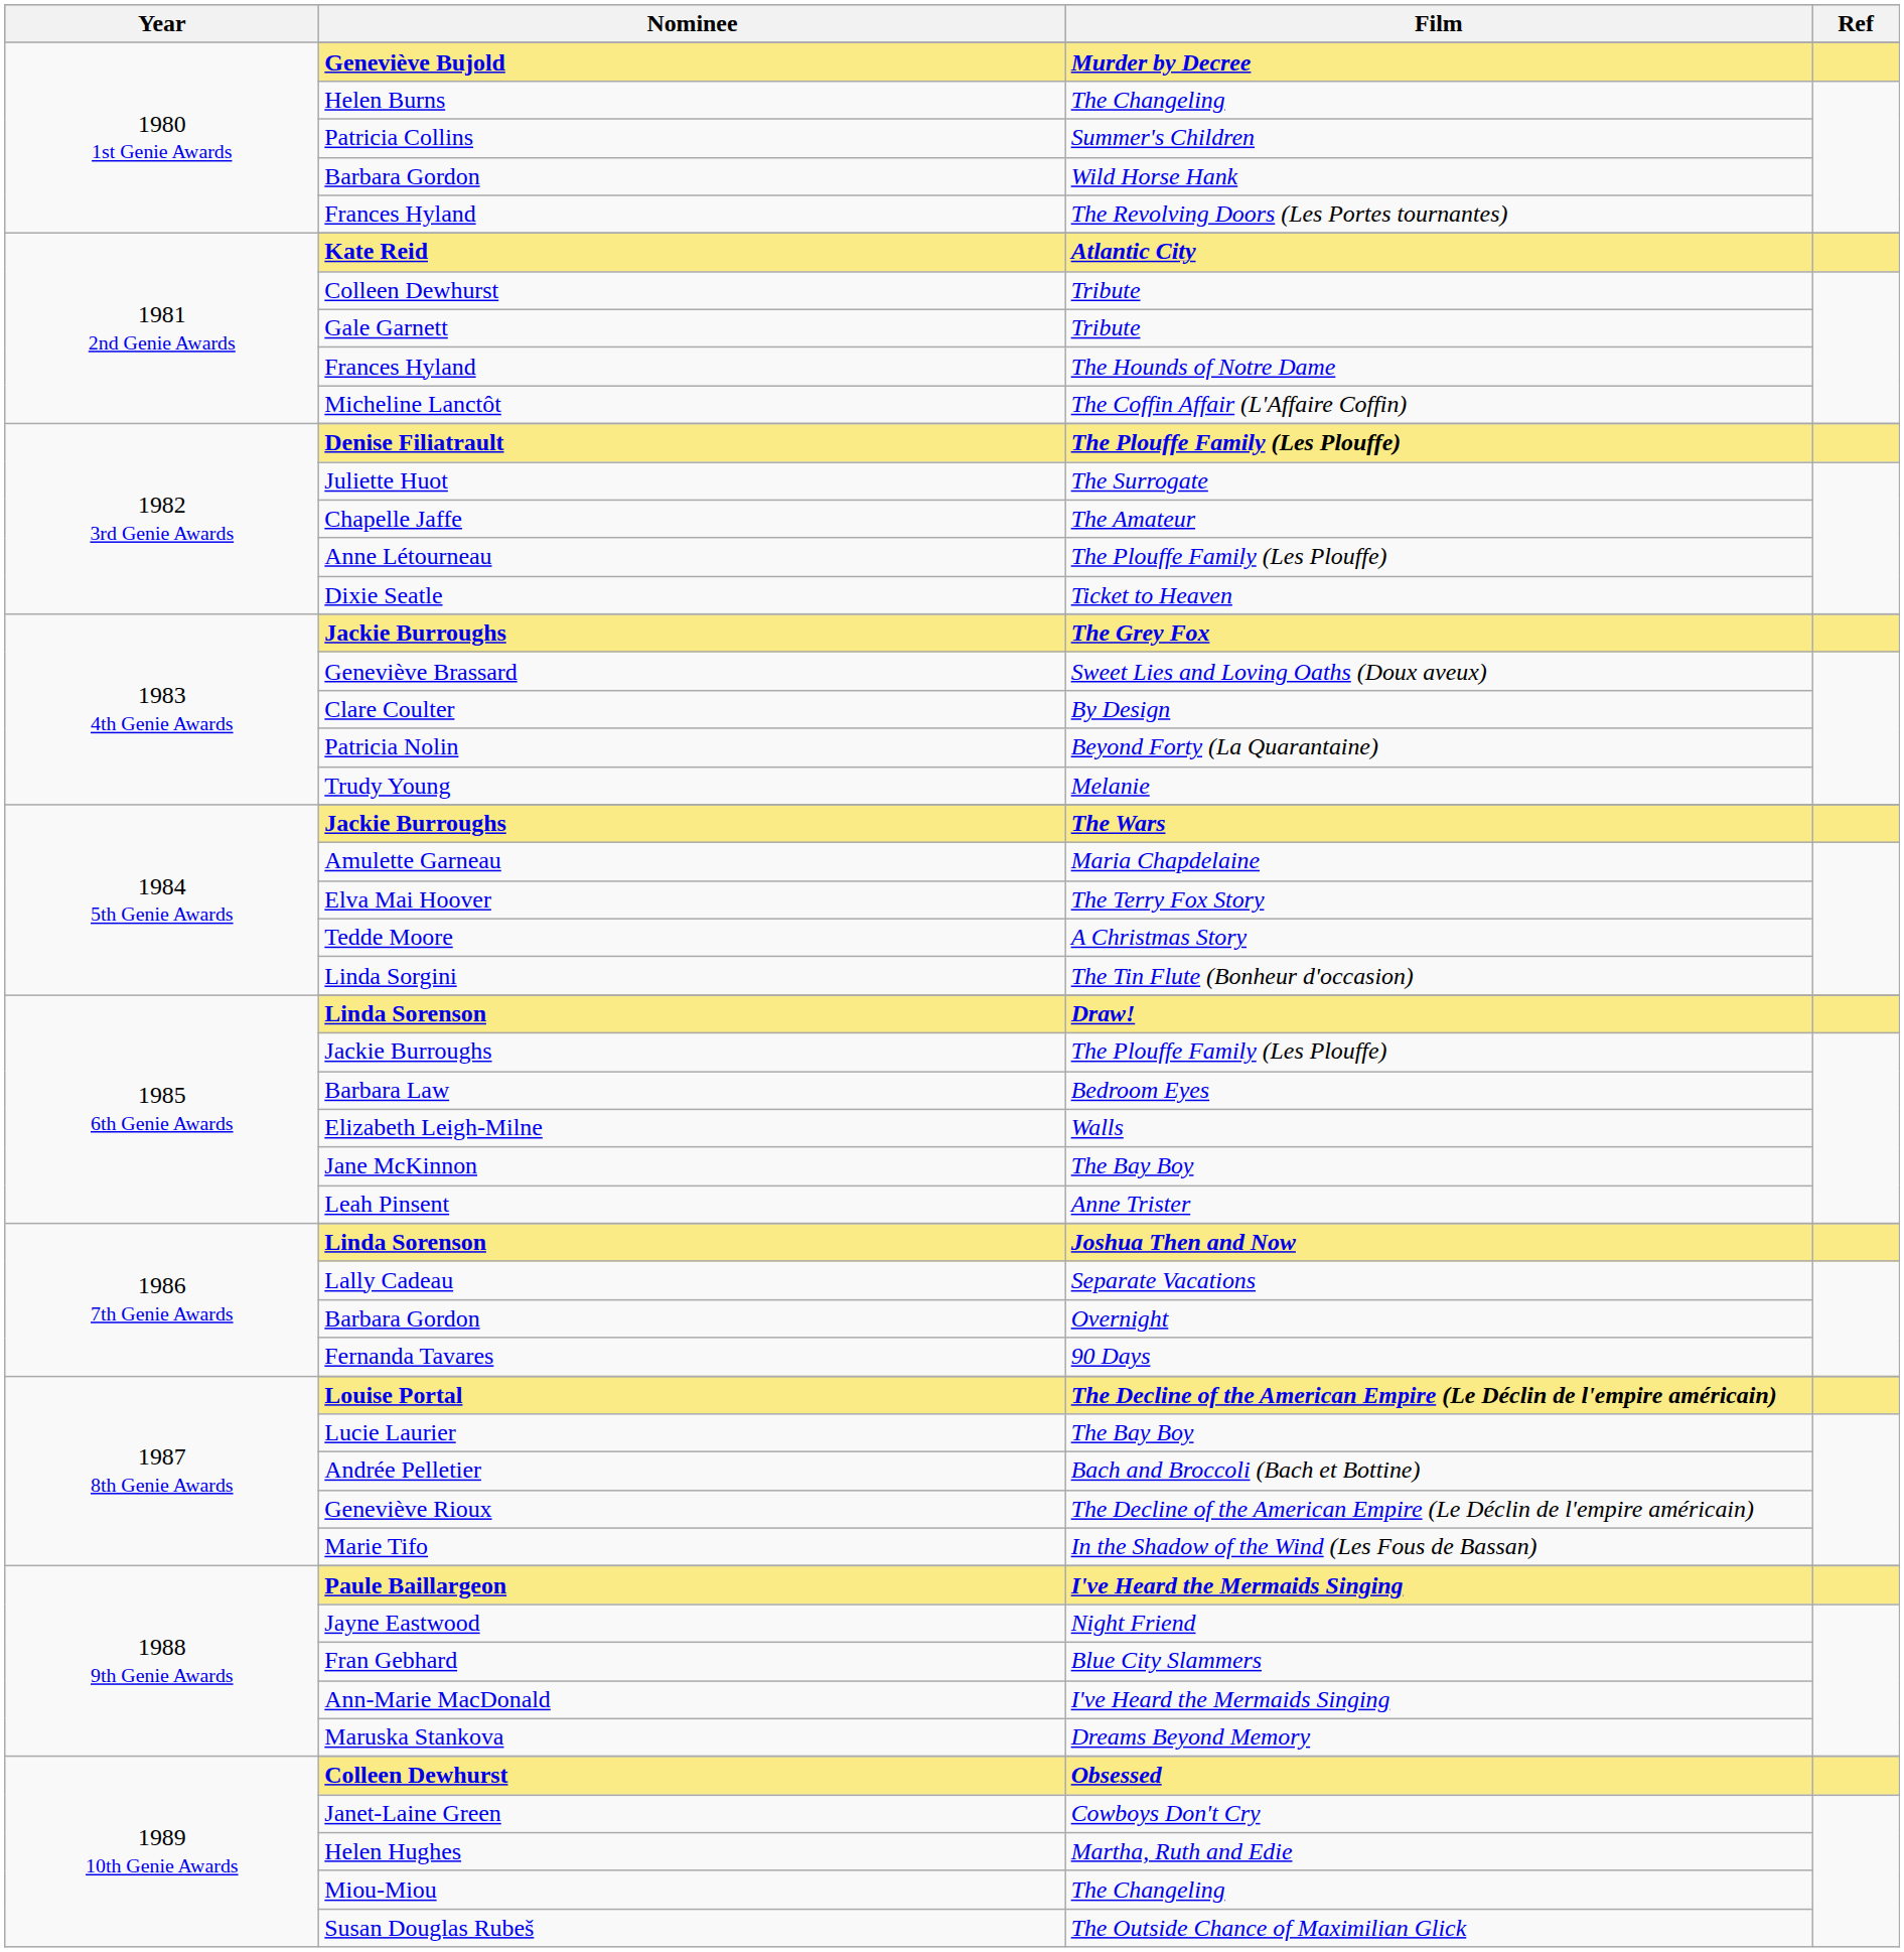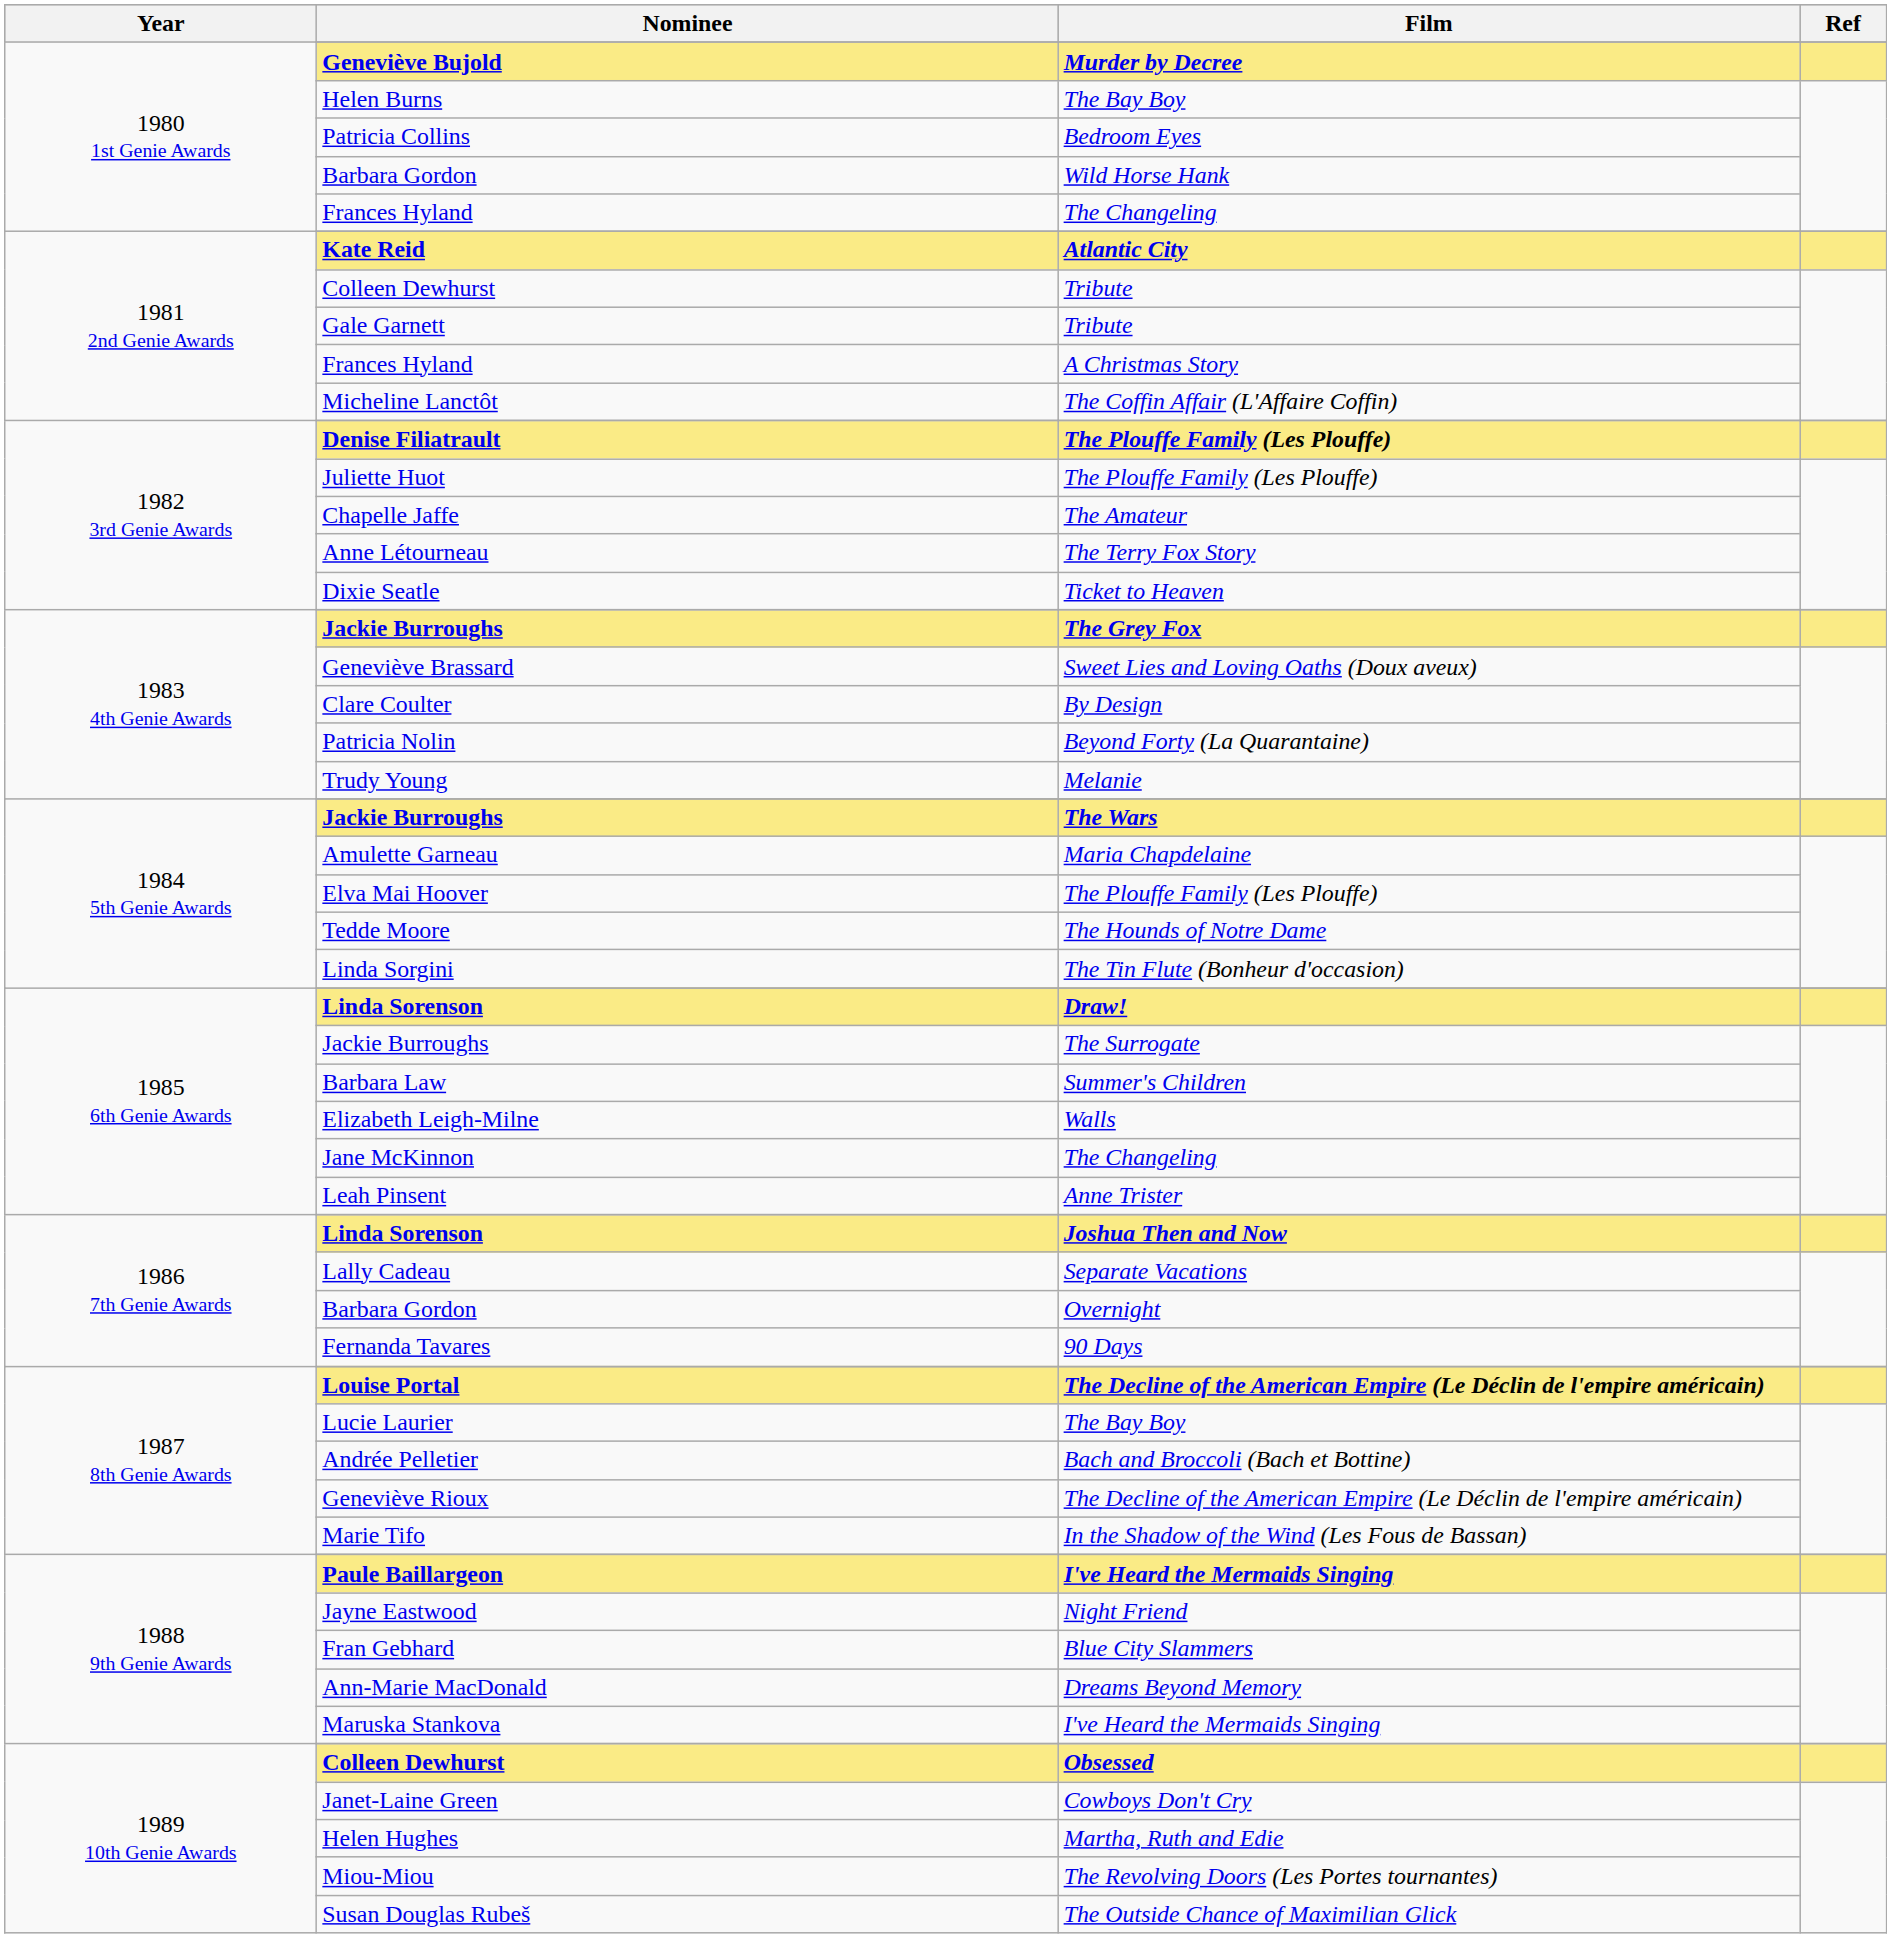 <table class="wikitable" style="width:100%;">
 <tr style="background:#bebebe;">
 <th style="width:8%;">Year</th>
 <th style="width:19%;">Nominee</th>
 <th style="width:19%;">Film</th>
 <th style="width:2%;">Ref</th>
 </tr>
 <tr>
 <td rowspan="6" align="center">1980 <br> <small><a href='#'>1st Genie Awards</a></small></td>
 </tr>
 <tr style="background:#FAEB86;">
 <td><strong><a href='#'>Geneviève Bujold</a></strong></td>
 <td><strong><em><a href='#'>Murder by Decree</a></em></strong></td>
 <td></td>
 </tr>
 <tr>
 <td><a href='#'>Helen Burns</a></td>
-<td><em><a href='#'>The Changeling</a></em></td>
+<td><em><a href='#'>The Bay Boy</a></em></td>
 <td rowspan=4></td>
 </tr>
 <tr>
 <td><a href='#'>Patricia Collins</a></td>
-<td><em><a href='#'>Summer's Children</a></em></td>
+<td><em><a href='#'>Bedroom Eyes</a></em></td>
 </tr>
 <tr>
 <td><a href='#'>Barbara Gordon</a></td>
 <td><em><a href='#'>Wild Horse Hank</a></em></td>
 </tr>
 <tr>
 <td><a href='#'>Frances Hyland</a></td>
-<td><em><a href='#'>The Revolving Doors</a> (Les Portes tournantes)</em></td>
+<td><em><a href='#'>The Changeling</a></em></td>
 </tr>
 <tr>
 <td rowspan="6" align="center">1981 <br> <small><a href='#'>2nd Genie Awards</a></small></td>
 </tr>
 <tr style="background:#FAEB86;">
 <td><strong><a href='#'>Kate Reid</a></strong></td>
 <td><strong><em><a href='#'>Atlantic City</a></em></strong></td>
 <td></td>
 </tr>
 <tr>
 <td><a href='#'>Colleen Dewhurst</a></td>
 <td><em><a href='#'>Tribute</a></em></td>
 <td rowspan=4></td>
 </tr>
 <tr>
 <td><a href='#'>Gale Garnett</a></td>
 <td><em><a href='#'>Tribute</a></em></td>
 </tr>
 <tr>
 <td><a href='#'>Frances Hyland</a></td>
-<td><em><a href='#'>The Hounds of Notre Dame</a></em></td>
+<td><em><a href='#'>A Christmas Story</a></em></td>
 </tr>
 <tr>
 <td><a href='#'>Micheline Lanctôt</a></td>
 <td><em><a href='#'>The Coffin Affair</a> (L'Affaire Coffin)</em></td>
 </tr>
 <tr>
 <td rowspan="6" align="center">1982 <br> <small><a href='#'>3rd Genie Awards</a></small></td>
 </tr>
 <tr style="background:#FAEB86;">
 <td><strong><a href='#'>Denise Filiatrault</a></strong></td>
 <td><strong><em><a href='#'>The Plouffe Family</a> (Les Plouffe)</em></strong></td>
 <td></td>
 </tr>
 <tr>
 <td><a href='#'>Juliette Huot</a></td>
-<td><em><a href='#'>The Surrogate</a></em></td>
+<td><em><a href='#'>The Plouffe Family</a> (Les Plouffe)</em></td>
 <td rowspan=4></td>
 </tr>
 <tr>
 <td><a href='#'>Chapelle Jaffe</a></td>
 <td><em><a href='#'>The Amateur</a></em></td>
 </tr>
 <tr>
 <td><a href='#'>Anne Létourneau</a></td>
-<td><em><a href='#'>The Plouffe Family</a> (Les Plouffe)</em></td>
+<td><em><a href='#'>The Terry Fox Story</a></em></td>
 </tr>
 <tr>
 <td><a href='#'>Dixie Seatle</a></td>
 <td><em><a href='#'>Ticket to Heaven</a></em></td>
 </tr>
 <tr>
 <td rowspan="6" align="center">1983 <br> <small><a href='#'>4th Genie Awards</a></small></td>
 </tr>
 <tr style="background:#FAEB86;">
 <td><strong><a href='#'>Jackie Burroughs</a></strong></td>
 <td><strong><em><a href='#'>The Grey Fox</a></em></strong></td>
 <td></td>
 </tr>
 <tr>
 <td><a href='#'>Geneviève Brassard</a></td>
 <td><em><a href='#'>Sweet Lies and Loving Oaths</a> (Doux aveux)</em></td>
 <td rowspan=4></td>
 </tr>
 <tr>
 <td><a href='#'>Clare Coulter</a></td>
 <td><em><a href='#'>By Design</a></em></td>
 </tr>
 <tr>
 <td><a href='#'>Patricia Nolin</a></td>
 <td><em><a href='#'>Beyond Forty</a> (La Quarantaine)</em></td>
 </tr>
 <tr>
 <td><a href='#'>Trudy Young</a></td>
 <td><em><a href='#'>Melanie</a></em></td>
 </tr>
 <tr>
 <td rowspan="6" align="center">1984 <br> <small><a href='#'>5th Genie Awards</a></small></td>
 </tr>
 <tr style="background:#FAEB86;">
 <td><strong><a href='#'>Jackie Burroughs</a></strong></td>
 <td><strong><em><a href='#'>The Wars</a></em></strong></td>
 <td></td>
 </tr>
 <tr>
 <td><a href='#'>Amulette Garneau</a></td>
 <td><em><a href='#'>Maria Chapdelaine</a></em></td>
 <td rowspan=4></td>
 </tr>
 <tr>
 <td><a href='#'>Elva Mai Hoover</a></td>
-<td><em><a href='#'>The Terry Fox Story</a></em></td>
+<td><em><a href='#'>The Plouffe Family</a> (Les Plouffe)</em></td>
 </tr>
 <tr>
 <td><a href='#'>Tedde Moore</a></td>
-<td><em><a href='#'>A Christmas Story</a></em></td>
+<td><em><a href='#'>The Hounds of Notre Dame</a></em></td>
 </tr>
 <tr>
 <td><a href='#'>Linda Sorgini</a></td>
 <td><em><a href='#'>The Tin Flute</a> (Bonheur d'occasion)</em></td>
 </tr>
 <tr>
 <td rowspan="7" align="center">1985 <br> <small><a href='#'>6th Genie Awards</a></small></td>
 </tr>
 <tr style="background:#FAEB86;">
 <td><strong><a href='#'>Linda Sorenson</a></strong></td>
 <td><strong><em><a href='#'>Draw!</a></em></strong></td>
 <td></td>
 </tr>
 <tr>
 <td><a href='#'>Jackie Burroughs</a></td>
-<td><em><a href='#'>The Plouffe Family</a> (Les Plouffe)</em></td>
+<td><em><a href='#'>The Surrogate</a></em></td>
 <td rowspan=5></td>
 </tr>
 <tr>
 <td><a href='#'>Barbara Law</a></td>
-<td><em><a href='#'>Bedroom Eyes</a></em></td>
+<td><em><a href='#'>Summer's Children</a></em></td>
 </tr>
 <tr>
 <td><a href='#'>Elizabeth Leigh-Milne</a></td>
 <td><em><a href='#'>Walls</a></em></td>
 </tr>
 <tr>
 <td><a href='#'>Jane McKinnon</a></td>
-<td><em><a href='#'>The Bay Boy</a></em></td>
+<td><em><a href='#'>The Changeling</a></em></td>
 </tr>
 <tr>
 <td><a href='#'>Leah Pinsent</a></td>
 <td><em><a href='#'>Anne Trister</a></em></td>
 </tr>
 <tr>
 <td rowspan="5" align="center">1986 <br> <small><a href='#'>7th Genie Awards</a></small></td>
 </tr>
 <tr style="background:#FAEB86;">
 <td><strong><a href='#'>Linda Sorenson</a></strong></td>
 <td><strong><em><a href='#'>Joshua Then and Now</a></em></strong></td>
 <td></td>
 </tr>
 <tr>
 <td><a href='#'>Lally Cadeau</a></td>
 <td><em><a href='#'>Separate Vacations</a></em></td>
 <td rowspan=3></td>
 </tr>
 <tr>
 <td><a href='#'>Barbara Gordon</a></td>
 <td><em><a href='#'>Overnight</a></em></td>
 </tr>
 <tr>
 <td><a href='#'>Fernanda Tavares</a></td>
 <td><em><a href='#'>90 Days</a></em></td>
 </tr>
 <tr>
 <td rowspan="6" align="center">1987 <br> <small><a href='#'>8th Genie Awards</a></small></td>
 </tr>
 <tr style="background:#FAEB86;">
 <td><strong><a href='#'>Louise Portal</a></strong></td>
 <td><strong><em><a href='#'>The Decline of the American Empire</a> (Le Déclin de l'empire américain)</em></strong></td>
 <td></td>
 </tr>
 <tr>
 <td><a href='#'>Lucie Laurier</a></td>
 <td><em><a href='#'>The Bay Boy</a></em></td>
 <td rowspan=4></td>
 </tr>
 <tr>
 <td><a href='#'>Andrée Pelletier</a></td>
 <td><em><a href='#'>Bach and Broccoli</a> (Bach et Bottine)</em></td>
 </tr>
 <tr>
 <td><a href='#'>Geneviève Rioux</a></td>
 <td><em><a href='#'>The Decline of the American Empire</a> (Le Déclin de l'empire américain)</em></td>
 </tr>
 <tr>
 <td><a href='#'>Marie Tifo</a></td>
 <td><em><a href='#'>In the Shadow of the Wind</a> (Les Fous de Bassan)</em></td>
 </tr>
 <tr>
 <td rowspan="6" align="center">1988 <br> <small><a href='#'>9th Genie Awards</a></small></td>
 </tr>
 <tr style="background:#FAEB86;">
 <td><strong><a href='#'>Paule Baillargeon</a></strong></td>
 <td><strong><em><a href='#'>I've Heard the Mermaids Singing</a></em></strong></td>
 <td></td>
 </tr>
 <tr>
 <td><a href='#'>Jayne Eastwood</a></td>
 <td><em><a href='#'>Night Friend</a></em></td>
 <td rowspan=4></td>
 </tr>
 <tr>
 <td><a href='#'>Fran Gebhard</a></td>
 <td><em><a href='#'>Blue City Slammers</a></em></td>
 </tr>
 <tr>
 <td><a href='#'>Ann-Marie MacDonald</a></td>
-<td><em><a href='#'>I've Heard the Mermaids Singing</a></em></td>
+<td><em><a href='#'>Dreams Beyond Memory</a></em></td>
 </tr>
 <tr>
 <td><a href='#'>Maruska Stankova</a></td>
-<td><em><a href='#'>Dreams Beyond Memory</a></em></td>
+<td><em><a href='#'>I've Heard the Mermaids Singing</a></em></td>
 </tr>
 <tr>
 <td rowspan="6" align="center">1989 <br> <small><a href='#'>10th Genie Awards</a></small></td>
 </tr>
 <tr style="background:#FAEB86;">
 <td><strong><a href='#'>Colleen Dewhurst</a></strong></td>
 <td><strong><em><a href='#'>Obsessed</a></em></strong></td>
 <td></td>
 </tr>
 <tr>
 <td><a href='#'>Janet-Laine Green</a></td>
 <td><em><a href='#'>Cowboys Don't Cry</a></em></td>
 <td rowspan=4></td>
 </tr>
 <tr>
 <td><a href='#'>Helen Hughes</a></td>
 <td><em><a href='#'>Martha, Ruth and Edie</a></em></td>
 </tr>
 <tr>
 <td><a href='#'>Miou-Miou</a></td>
-<td><em><a href='#'>The Changeling</a></em></td>
+<td><em><a href='#'>The Revolving Doors</a> (Les Portes tournantes)</em></td>
 </tr>
 <tr>
 <td><a href='#'>Susan Douglas Rubeš</a></td>
 <td><em><a href='#'>The Outside Chance of Maximilian Glick</a></em></td>
 </tr>
 </table>
